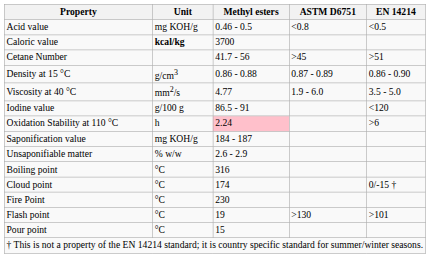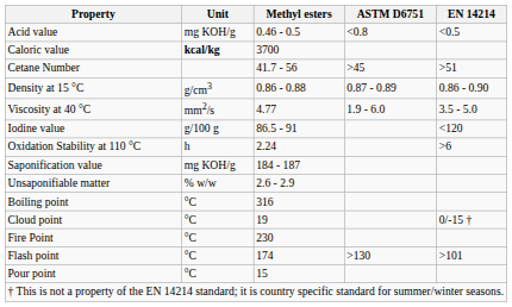 <table class="wikitable">
 <tr>
 <th>Property</th>
 <th>Unit</th>
 <th>Methyl esters</th>
 <th>ASTM D6751</th>
 <th>EN 14214</th>
 </tr>
 <tr>
 <td>Acid value</td>
 <td>mg KOH/g</td>
 <td>0.46 - 0.5</td>
 <td><0.8</td>
 <td><0.5</td>
 </tr>
 <tr>
 <td>Caloric value</td>
 <td><strong>kcal/kg</strong></td>
 <td>3700</td>
 <td></td>
 <td></td>
 </tr>
 <tr>
 <td>Cetane Number</td>
 <td></td>
 <td>41.7 - 56</td>
 <td>>45</td>
 <td>>51</td>
 </tr>
 <tr>
 <td>Density at 15 °C</td>
 <td>g/cm<sup>3</sup></td>
 <td>0.86 - 0.88</td>
 <td>0.87 - 0.89</td>
 <td>0.86 - 0.90</td>
 </tr>
 <tr>
 <td>Viscosity at 40 °C</td>
 <td>mm<sup>2</sup>/s</td>
 <td>4.77</td>
 <td>1.9 - 6.0</td>
 <td>3.5 - 5.0</td>
 </tr>
 <tr>
 <td>Iodine value</td>
 <td>g/100 g</td>
 <td>86.5 - 91</td>
 <td></td>
 <td><120</td>
 </tr>
 <tr>
 <td>Oxidation Stability at 110 °C</td>
 <td>h</td>
-<td style="background: pink;">2.24</td>
+<td>2.24</td>
 <td></td>
 <td>>6</td>
 </tr>
 <tr>
 <td>Saponification value</td>
 <td>mg KOH/g</td>
 <td>184 - 187</td>
 <td></td>
 <td></td>
 </tr>
 <tr>
 <td>Unsaponifiable matter</td>
 <td>% w/w</td>
 <td>2.6 - 2.9</td>
 <td></td>
 <td></td>
 </tr>
 <tr>
 <td>Boiling point</td>
 <td>°C</td>
 <td>316</td>
 <td></td>
 <td></td>
 </tr>
 <tr>
 <td>Cloud point</td>
 <td>°C</td>
-<td>174</td>
+<td>19</td>
 <td></td>
 <td>0/-15 †</td>
 </tr>
 <tr>
 <td>Fire Point</td>
 <td>°C</td>
 <td>230</td>
 <td></td>
 <td></td>
 </tr>
 <tr>
 <td>Flash point</td>
 <td>°C</td>
-<td>19</td>
+<td>174</td>
 <td>>130</td>
 <td>>101</td>
 </tr>
 <tr>
 <td>Pour point</td>
 <td>°C</td>
 <td>15</td>
 <td></td>
 <td></td>
 </tr>
 <tr>
 <td colspan="5">† This is not a property of the EN 14214 standard; it is country specific standard for summer/winter seasons.</td>
 </tr>
 </table>
